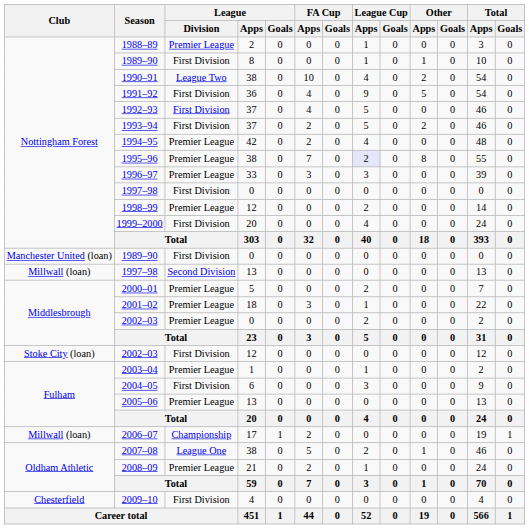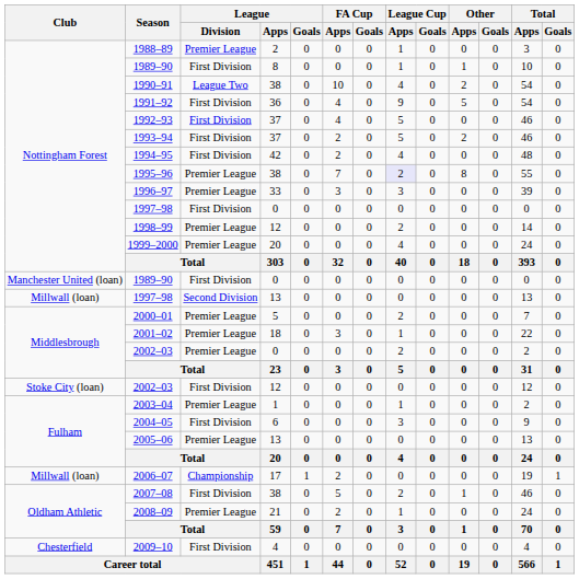 <table class="wikitable" style="text-align:center">
 <tr>
 <th rowspan="2">Club</th>
 <th rowspan="2">Season</th>
 <th colspan="3">League</th>
 <th colspan="2">FA Cup</th>
 <th colspan="2">League Cup</th>
 <th colspan="2">Other</th>
 <th colspan="2">Total</th>
 </tr>
 <tr>
 <th>Division</th>
 <th>Apps</th>
 <th>Goals</th>
 <th>Apps</th>
 <th>Goals</th>
 <th>Apps</th>
 <th>Goals</th>
 <th>Apps</th>
 <th>Goals</th>
 <th>Apps</th>
 <th>Goals</th>
 </tr>
 <tr>
 <td rowspan="13"><a href='#'>Nottingham Forest</a></td>
 <td><a href='#'>1988–89</a></td>
 <td><a href='#'>Premier League</a></td>
 <td>2</td>
 <td>0</td>
 <td>0</td>
 <td>0</td>
 <td>1</td>
 <td>0</td>
 <td>0</td>
 <td>0</td>
 <td>3</td>
 <td>0</td>
 </tr>
 <tr>
 <td><a href='#'>1989–90</a></td>
 <td>First Division</td>
 <td>8</td>
 <td>0</td>
 <td>0</td>
 <td>0</td>
 <td>1</td>
 <td>0</td>
 <td>1</td>
 <td>0</td>
 <td>10</td>
 <td>0</td>
 </tr>
 <tr>
 <td><a href='#'>1990–91</a></td>
 <td><a href='#'>League Two</a></td>
 <td>38</td>
 <td>0</td>
 <td>10</td>
 <td>0</td>
 <td>4</td>
 <td>0</td>
 <td>2</td>
 <td>0</td>
 <td>54</td>
 <td>0</td>
 </tr>
 <tr>
 <td><a href='#'>1991–92</a></td>
 <td>First Division</td>
 <td>36</td>
 <td>0</td>
 <td>4</td>
 <td>0</td>
 <td>9</td>
 <td>0</td>
 <td>5</td>
 <td>0</td>
 <td>54</td>
 <td>0</td>
 </tr>
 <tr>
 <td><a href='#'>1992–93</a></td>
 <td><a href='#'>First Division</a></td>
 <td>37</td>
 <td>0</td>
 <td>4</td>
 <td>0</td>
 <td>5</td>
 <td>0</td>
 <td>0</td>
 <td>0</td>
 <td>46</td>
 <td>0</td>
 </tr>
 <tr>
 <td><a href='#'>1993–94</a></td>
 <td>First Division</td>
 <td>37</td>
 <td>0</td>
 <td>2</td>
 <td>0</td>
 <td>5</td>
 <td>0</td>
 <td>2</td>
 <td>0</td>
 <td>46</td>
 <td>0</td>
 </tr>
 <tr>
 <td><a href='#'>1994–95</a></td>
-<td>Premier League</td>
+<td>First Division</td>
 <td>42</td>
 <td>0</td>
 <td>2</td>
 <td>0</td>
 <td>4</td>
 <td>0</td>
 <td>0</td>
 <td>0</td>
 <td>48</td>
 <td>0</td>
 </tr>
 <tr>
 <td><a href='#'>1995–96</a></td>
 <td>Premier League</td>
 <td>38</td>
 <td>0</td>
 <td>7</td>
 <td>0</td>
 <td style="background: lavender;">2</td>
 <td>0</td>
 <td>8</td>
 <td>0</td>
 <td>55</td>
 <td>0</td>
 </tr>
 <tr>
 <td><a href='#'>1996–97</a></td>
 <td>Premier League</td>
 <td>33</td>
 <td>0</td>
 <td>3</td>
 <td>0</td>
 <td>3</td>
 <td>0</td>
 <td>0</td>
 <td>0</td>
 <td>39</td>
 <td>0</td>
 </tr>
 <tr>
 <td><a href='#'>1997–98</a></td>
 <td>First Division</td>
 <td>0</td>
 <td>0</td>
 <td>0</td>
 <td>0</td>
 <td>0</td>
 <td>0</td>
 <td>0</td>
 <td>0</td>
 <td>0</td>
 <td>0</td>
 </tr>
 <tr>
 <td><a href='#'>1998–99</a></td>
 <td>Premier League</td>
 <td>12</td>
 <td>0</td>
 <td>0</td>
 <td>0</td>
 <td>2</td>
 <td>0</td>
 <td>0</td>
 <td>0</td>
 <td>14</td>
 <td>0</td>
 </tr>
 <tr>
 <td><a href='#'>1999–2000</a></td>
-<td>First Division</td>
+<td>Premier League</td>
 <td>20</td>
 <td>0</td>
 <td>0</td>
 <td>0</td>
 <td>4</td>
 <td>0</td>
 <td>0</td>
 <td>0</td>
 <td>24</td>
 <td>0</td>
 </tr>
 <tr>
 <th colspan="2">Total</th>
 <th>303</th>
 <th>0</th>
 <th>32</th>
 <th>0</th>
 <th>40</th>
 <th>0</th>
 <th>18</th>
 <th>0</th>
 <th>393</th>
 <th>0</th>
 </tr>
 <tr>
 <td><a href='#'>Manchester United</a> (loan)</td>
 <td><a href='#'>1989–90</a></td>
 <td>First Division</td>
 <td>0</td>
 <td>0</td>
 <td>0</td>
 <td>0</td>
 <td>0</td>
 <td>0</td>
 <td>0</td>
 <td>0</td>
 <td>0</td>
 <td>0</td>
 </tr>
 <tr>
 <td><a href='#'>Millwall</a> (loan)</td>
 <td><a href='#'>1997–98</a></td>
 <td><a href='#'>Second Division</a></td>
 <td>13</td>
 <td>0</td>
 <td>0</td>
 <td>0</td>
 <td>0</td>
 <td>0</td>
 <td>0</td>
 <td>0</td>
 <td>13</td>
 <td>0</td>
 </tr>
 <tr>
 <td rowspan="4"><a href='#'>Middlesbrough</a></td>
 <td><a href='#'>2000–01</a></td>
 <td>Premier League</td>
 <td>5</td>
 <td>0</td>
 <td>0</td>
 <td>0</td>
 <td>2</td>
 <td>0</td>
 <td>0</td>
 <td>0</td>
 <td>7</td>
 <td>0</td>
 </tr>
 <tr>
 <td><a href='#'>2001–02</a></td>
 <td>Premier League</td>
 <td>18</td>
 <td>0</td>
 <td>3</td>
 <td>0</td>
 <td>1</td>
 <td>0</td>
 <td>0</td>
 <td>0</td>
 <td>22</td>
 <td>0</td>
 </tr>
 <tr>
 <td><a href='#'>2002–03</a></td>
 <td>Premier League</td>
 <td>0</td>
 <td>0</td>
 <td>0</td>
 <td>0</td>
 <td>2</td>
 <td>0</td>
 <td>0</td>
 <td>0</td>
 <td>2</td>
 <td>0</td>
 </tr>
 <tr>
 <th colspan="2">Total</th>
 <th>23</th>
 <th>0</th>
 <th>3</th>
 <th>0</th>
 <th>5</th>
 <th>0</th>
 <th>0</th>
 <th>0</th>
 <th>31</th>
 <th>0</th>
 </tr>
 <tr>
 <td><a href='#'>Stoke City</a> (loan)</td>
 <td><a href='#'>2002–03</a></td>
 <td>First Division</td>
 <td>12</td>
 <td>0</td>
 <td>0</td>
 <td>0</td>
 <td>0</td>
 <td>0</td>
 <td>0</td>
 <td>0</td>
 <td>12</td>
 <td>0</td>
 </tr>
 <tr>
 <td rowspan="4"><a href='#'>Fulham</a></td>
 <td><a href='#'>2003–04</a></td>
 <td>Premier League</td>
 <td>1</td>
 <td>0</td>
 <td>0</td>
 <td>0</td>
 <td>1</td>
 <td>0</td>
 <td>0</td>
 <td>0</td>
 <td>2</td>
 <td>0</td>
 </tr>
 <tr>
 <td><a href='#'>2004–05</a></td>
 <td>First Division</td>
 <td>6</td>
 <td>0</td>
 <td>0</td>
 <td>0</td>
 <td>3</td>
 <td>0</td>
 <td>0</td>
 <td>0</td>
 <td>9</td>
 <td>0</td>
 </tr>
 <tr>
 <td><a href='#'>2005–06</a></td>
 <td>Premier League</td>
 <td>13</td>
 <td>0</td>
 <td>0</td>
 <td>0</td>
 <td>0</td>
 <td>0</td>
 <td>0</td>
 <td>0</td>
 <td>13</td>
 <td>0</td>
 </tr>
 <tr>
 <th colspan="2">Total</th>
 <th>20</th>
 <th>0</th>
 <th>0</th>
 <th>0</th>
 <th>4</th>
 <th>0</th>
 <th>0</th>
 <th>0</th>
 <th>24</th>
 <th>0</th>
 </tr>
 <tr>
 <td><a href='#'>Millwall</a> (loan)</td>
 <td><a href='#'>2006–07</a></td>
 <td><a href='#'>Championship</a></td>
 <td>17</td>
 <td>1</td>
 <td>2</td>
 <td>0</td>
 <td>0</td>
 <td>0</td>
 <td>0</td>
 <td>0</td>
 <td>19</td>
 <td>1</td>
 </tr>
 <tr>
 <td rowspan="3"><a href='#'>Oldham Athletic</a></td>
 <td><a href='#'>2007–08</a></td>
-<td><a href='#'>League One</a></td>
+<td>First Division</td>
 <td>38</td>
 <td>0</td>
 <td>5</td>
 <td>0</td>
 <td>2</td>
 <td>0</td>
 <td>1</td>
 <td>0</td>
 <td>46</td>
 <td>0</td>
 </tr>
 <tr>
 <td><a href='#'>2008–09</a></td>
 <td>Premier League</td>
 <td>21</td>
 <td>0</td>
 <td>2</td>
 <td>0</td>
 <td>1</td>
 <td>0</td>
 <td>0</td>
 <td>0</td>
 <td>24</td>
 <td>0</td>
 </tr>
 <tr>
 <th colspan="2">Total</th>
 <th>59</th>
 <th>0</th>
 <th>7</th>
 <th>0</th>
 <th>3</th>
 <th>0</th>
 <th>1</th>
 <th>0</th>
 <th>70</th>
 <th>0</th>
 </tr>
 <tr>
 <td><a href='#'>Chesterfield</a></td>
 <td><a href='#'>2009–10</a></td>
 <td>First Division</td>
 <td>4</td>
 <td>0</td>
 <td>0</td>
 <td>0</td>
 <td>0</td>
 <td>0</td>
 <td>0</td>
 <td>0</td>
 <td>4</td>
 <td>0</td>
 </tr>
 <tr>
 <th colspan="3">Career total</th>
 <th>451</th>
 <th>1</th>
 <th>44</th>
 <th>0</th>
 <th>52</th>
 <th>0</th>
 <th>19</th>
 <th>0</th>
 <th>566</th>
 <th>1</th>
 </tr>
 </table>
